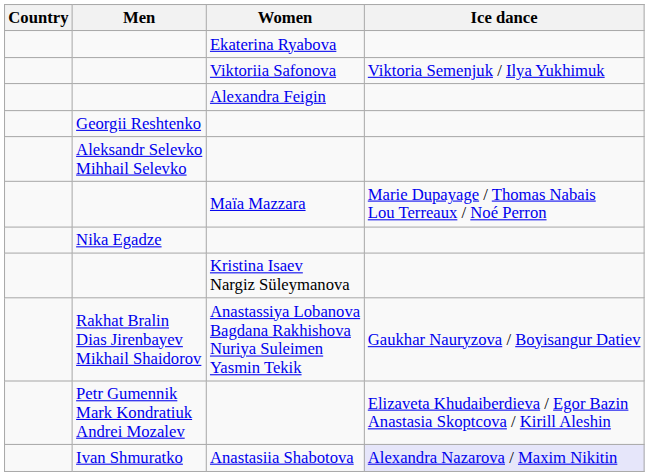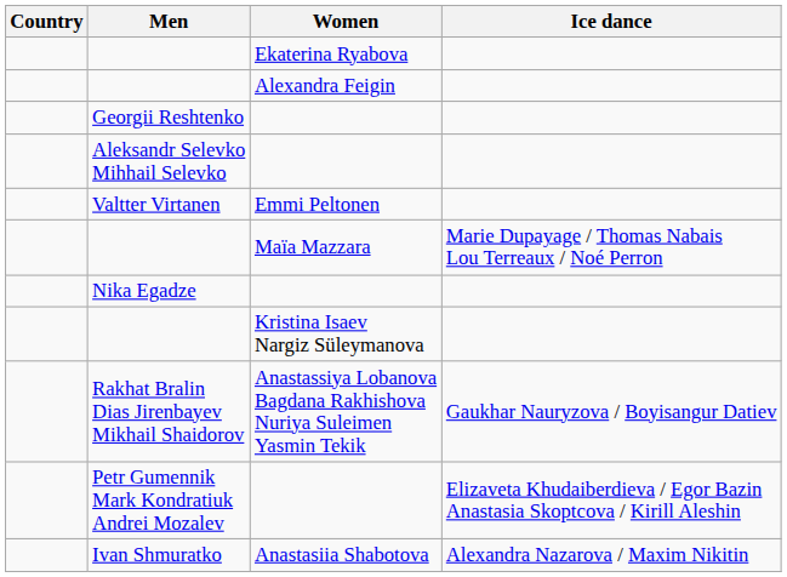 <table class="wikitable">
 <tr>
 <th>Country</th>
 <th>Men</th>
 <th>Women</th>
 <th>Ice dance</th>
 </tr>
 <tr>
 <td></td>
 <td></td>
 <td><a href='#'>Ekaterina Ryabova</a></td>
 <td></td>
-</tr>
-<tr>
-<td></td>
-<td></td>
-<td><a href='#'>Viktoriia Safonova</a></td>
-<td><a href='#'>Viktoria Semenjuk</a> / <a href='#'>Ilya Yukhimuk</a></td>
 </tr>
 <tr>
 <td></td>
 <td></td>
 <td><a href='#'>Alexandra Feigin</a></td>
 <td></td>
 </tr>
 <tr>
 <td></td>
 <td><a href='#'>Georgii Reshtenko</a></td>
 <td></td>
 <td></td>
 </tr>
 <tr>
 <td></td>
 <td><a href='#'>Aleksandr Selevko</a> <br> <a href='#'>Mihhail Selevko</a></td>
 <td></td>
+<td></td>
+</tr>
+<tr>
+<td></td>
+<td><a href='#'>Valtter Virtanen</a></td>
+<td><a href='#'>Emmi Peltonen</a></td>
 <td></td>
 </tr>
 <tr>
 <td></td>
 <td></td>
 <td><a href='#'>Maïa Mazzara</a></td>
 <td><a href='#'>Marie Dupayage</a> / <a href='#'>Thomas Nabais</a> <br> <a href='#'>Lou Terreaux</a> / <a href='#'>Noé Perron</a></td>
 </tr>
 <tr>
 <td></td>
 <td><a href='#'>Nika Egadze</a></td>
 <td></td>
 <td></td>
 </tr>
 <tr>
 <td></td>
 <td></td>
 <td><a href='#'>Kristina Isaev</a> <br> Nargiz Süleymanova</td>
 <td></td>
 </tr>
 <tr>
 <td></td>
 <td><a href='#'>Rakhat Bralin</a> <br> <a href='#'>Dias Jirenbayev</a> <br> <a href='#'>Mikhail Shaidorov</a></td>
 <td><a href='#'>Anastassiya Lobanova</a> <br> <a href='#'>Bagdana Rakhishova</a> <br> <a href='#'>Nuriya Suleimen</a> <br> <a href='#'>Yasmin Tekik</a></td>
 <td><a href='#'>Gaukhar Nauryzova</a> / <a href='#'>Boyisangur Datiev</a></td>
 </tr>
 <tr>
 <td></td>
 <td><a href='#'>Petr Gumennik</a> <br> <a href='#'>Mark Kondratiuk</a> <br> <a href='#'>Andrei Mozalev</a></td>
 <td></td>
 <td><a href='#'>Elizaveta Khudaiberdieva</a> / <a href='#'>Egor Bazin</a> <br> <a href='#'>Anastasia Skoptcova</a> / <a href='#'>Kirill Aleshin</a></td>
 </tr>
 <tr>
 <td></td>
 <td><a href='#'>Ivan Shmuratko</a></td>
 <td><a href='#'>Anastasiia Shabotova</a></td>
-<td style="background: lavender;"><a href='#'>Alexandra Nazarova</a> / <a href='#'>Maxim Nikitin</a></td>
+<td><a href='#'>Alexandra Nazarova</a> / <a href='#'>Maxim Nikitin</a></td>
 </tr>
 </table>
